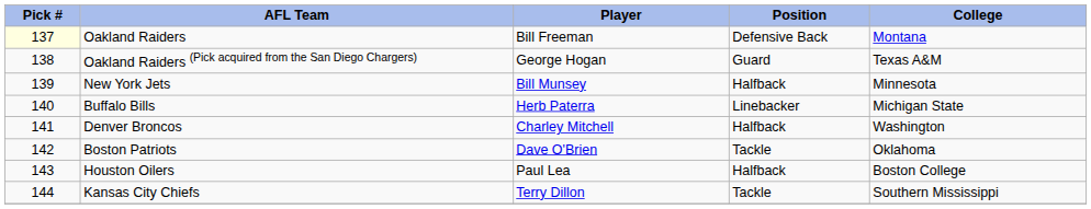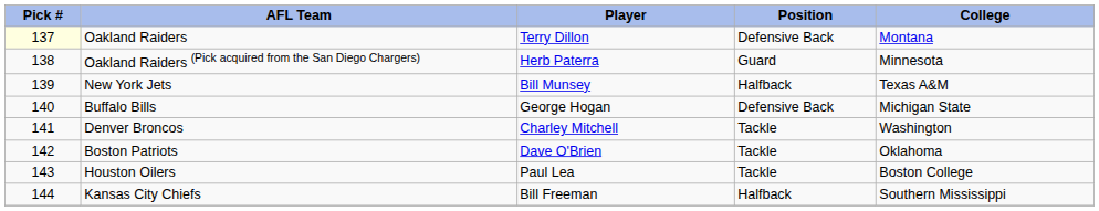 <table class="wikitable sortable sortable" style="width: 100%">
 <tr>
 <th style="background:#A8BDEC;" width=7%>Pick #</th>
 <th width=40% style="background:#A8BDEC;">AFL Team</th>
 <th width=20% style="background:#A8BDEC;">Player</th>
 <th width=13% style="background:#A8BDEC;">Position</th>
 <th style="background:#A8BDEC;">College</th>
 </tr>
 <tr>
 <td align=center style="background: lightyellow;">137</td>
 <td>Oakland Raiders</td>
-<td>Bill Freeman</td>
+<td><a href='#'>Terry Dillon</a></td>
 <td>Defensive Back</td>
 <td><a href='#'>Montana</a></td>
 </tr>
 <tr>
 <td align=center>138</td>
 <td>Oakland Raiders <sup>(Pick acquired from the San Diego Chargers)</sup></td>
-<td>George Hogan</td>
+<td><a href='#'>Herb Paterra</a></td>
 <td>Guard</td>
-<td>Texas A&M</td>
+<td>Minnesota</td>
 </tr>
 <tr>
 <td align=center>139</td>
 <td>New York Jets</td>
 <td><a href='#'>Bill Munsey</a></td>
 <td>Halfback</td>
-<td>Minnesota</td>
+<td>Texas A&M</td>
 </tr>
 <tr>
 <td align=center>140</td>
 <td>Buffalo Bills</td>
-<td><a href='#'>Herb Paterra</a></td>
-<td>Linebacker</td>
+<td>George Hogan</td>
+<td>Defensive Back</td>
 <td>Michigan State</td>
 </tr>
 <tr>
 <td align=center>141</td>
 <td>Denver Broncos</td>
 <td><a href='#'>Charley Mitchell</a></td>
-<td>Halfback</td>
+<td>Tackle</td>
 <td>Washington</td>
 </tr>
 <tr>
 <td align=center>142</td>
 <td>Boston Patriots</td>
 <td><a href='#'>Dave O'Brien</a></td>
 <td>Tackle</td>
 <td>Oklahoma</td>
 </tr>
 <tr>
 <td align=center>143</td>
 <td>Houston Oilers</td>
 <td>Paul Lea</td>
-<td>Halfback</td>
+<td>Tackle</td>
 <td>Boston College</td>
 </tr>
 <tr>
 <td align=center>144</td>
 <td>Kansas City Chiefs</td>
-<td><a href='#'>Terry Dillon</a></td>
-<td>Tackle</td>
+<td>Bill Freeman</td>
+<td>Halfback</td>
 <td>Southern Mississippi</td>
 </tr>
 <tr>
 </tr>
 </table>
